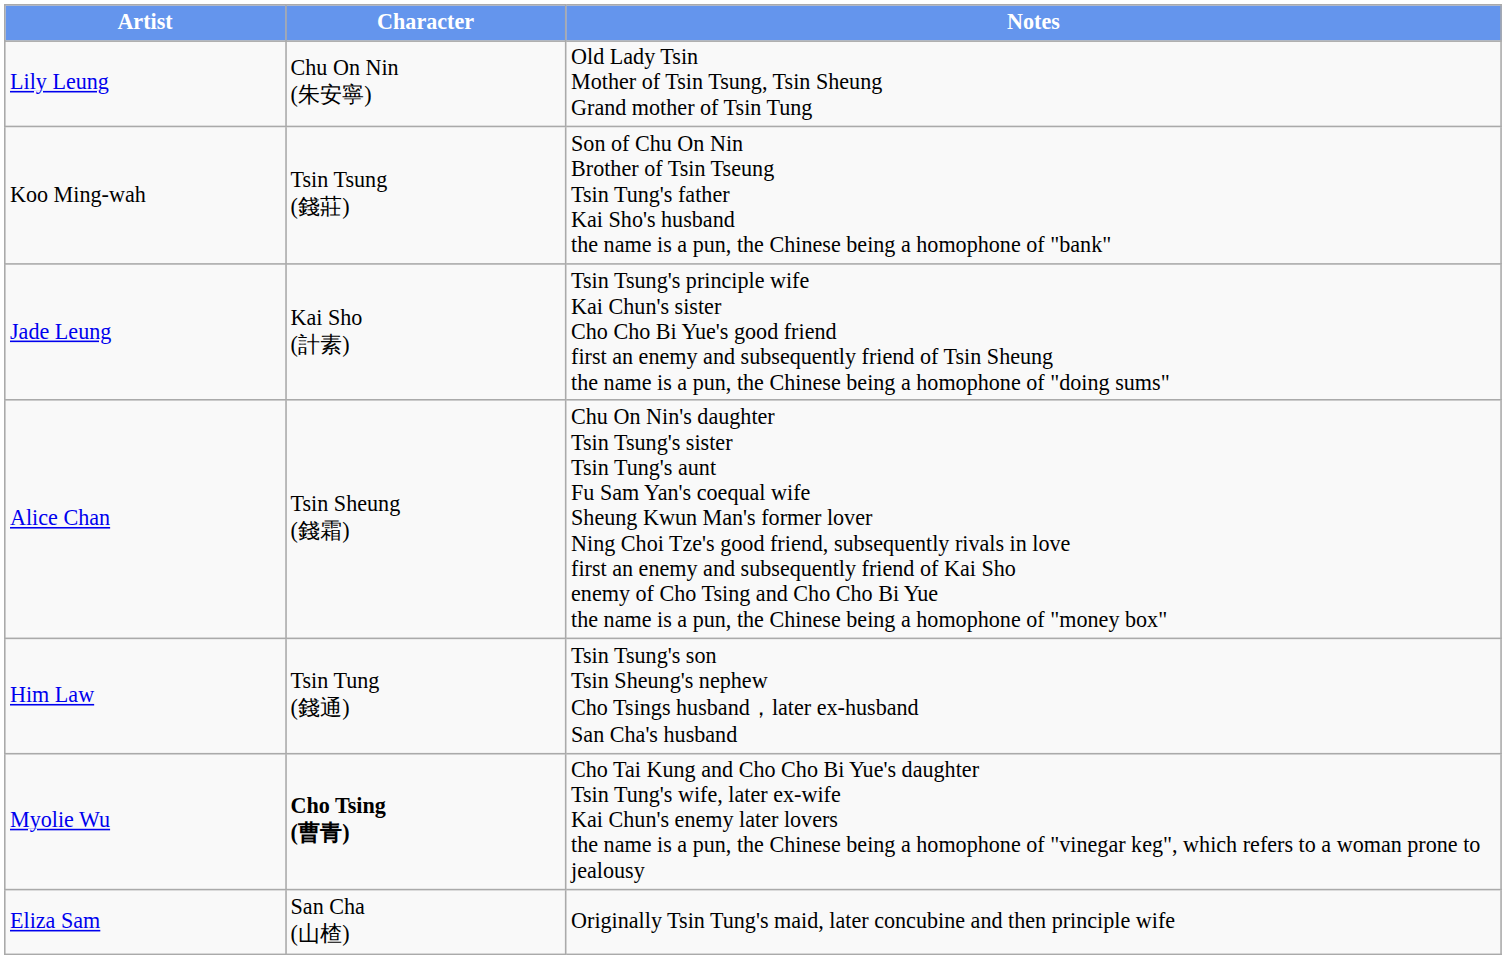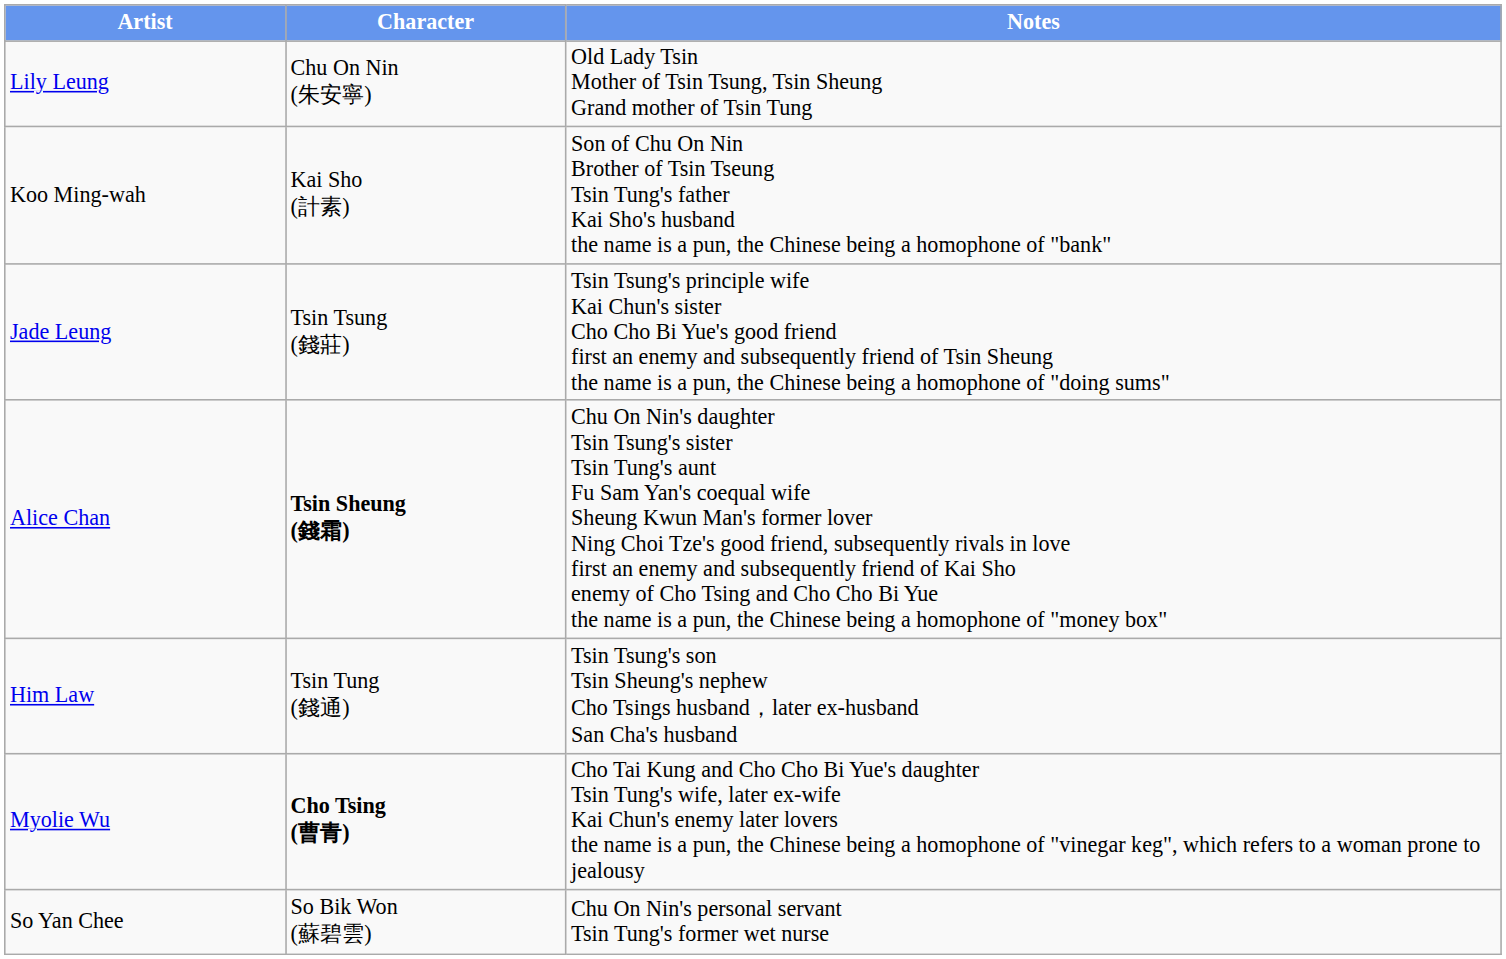 <table class="wikitable" style="width:75%; font-size: 14px;">
 <tr style="background:cornflowerblue; color:white" align=center>
 <td style="width:12%"><strong>Artist</strong></td>
 <td style="width:12%"><strong>Character</strong></td>
 <td style="width:40%"><strong>Notes</strong></td>
 </tr>
 <tr>
 <td><a href='#'>Lily Leung</a></td>
 <td>Chu On Nin<br>(朱安寧)</td>
 <td>Old Lady Tsin<br>Mother of Tsin Tsung, Tsin Sheung <br>Grand mother of Tsin Tung</td>
 </tr>
 <tr>
 <td>Koo Ming-wah</td>
-<td>Tsin Tsung<br>(錢莊)</td>
+<td>Kai Sho<br>(計素)</td>
 <td>Son of Chu On Nin<br>Brother of Tsin Tseung<br>Tsin Tung's father<br>Kai Sho's husband<br>the name is a pun, the Chinese being a homophone of "bank"</td>
 </tr>
 <tr>
 <td><a href='#'>Jade Leung</a></td>
-<td>Kai Sho<br>(計素)</td>
+<td>Tsin Tsung<br>(錢莊)</td>
 <td>Tsin Tsung's principle wife<br>Kai Chun's sister<br>Cho Cho Bi Yue's good friend<br>first an enemy and subsequently friend of Tsin Sheung<br>the name is a pun, the Chinese being a homophone of "doing sums"</td>
 </tr>
 <tr>
 <td><a href='#'>Alice Chan</a></td>
-<td>Tsin Sheung<br>(錢霜)</td>
+<td><strong>Tsin Sheung<br>(錢霜)</strong></td>
 <td>Chu On Nin's daughter<br>Tsin Tsung's sister<br>Tsin Tung's aunt<br>Fu Sam Yan's coequal wife<br>Sheung Kwun Man's former lover<br>Ning Choi Tze's good friend, subsequently rivals in love<br>first an enemy and subsequently friend of Kai Sho<br>enemy of Cho Tsing and Cho Cho Bi Yue <br>the name is a pun,  the Chinese being a homophone of "money box"</td>
 </tr>
 <tr>
 <td><a href='#'>Him Law</a></td>
 <td>Tsin Tung<br> (錢通)</td>
 <td>Tsin Tsung's son<br>Tsin Sheung's nephew<br>Cho Tsings husband，later ex-husband<br>San Cha's husband</td>
 </tr>
 <tr>
 <td><a href='#'>Myolie Wu</a></td>
 <td><strong>Cho Tsing<br>(曹青)</strong></td>
 <td>Cho Tai Kung and Cho Cho Bi Yue's daughter<br>Tsin Tung's wife, later ex-wife<br>Kai Chun's enemy later lovers<br>the name is a pun, the Chinese being a homophone of "vinegar keg", which refers to a woman prone to jealousy</td>
 </tr>
 <tr>
-<td><a href='#'>Eliza Sam</a></td>
-<td>San Cha<br>(山楂)</td>
-<td>Originally Tsin Tung's maid, later concubine and then principle wife</td>
+<td>So Yan Chee</td>
+<td>So Bik Won<br>(蘇碧雲)</td>
+<td>Chu On Nin's personal servant<br>Tsin Tung's former wet nurse<br></td>
 </tr>
 </table>
